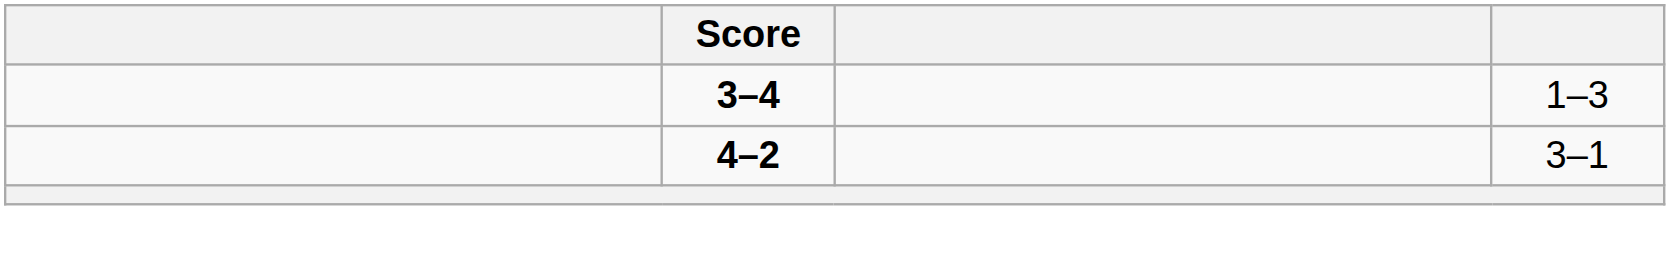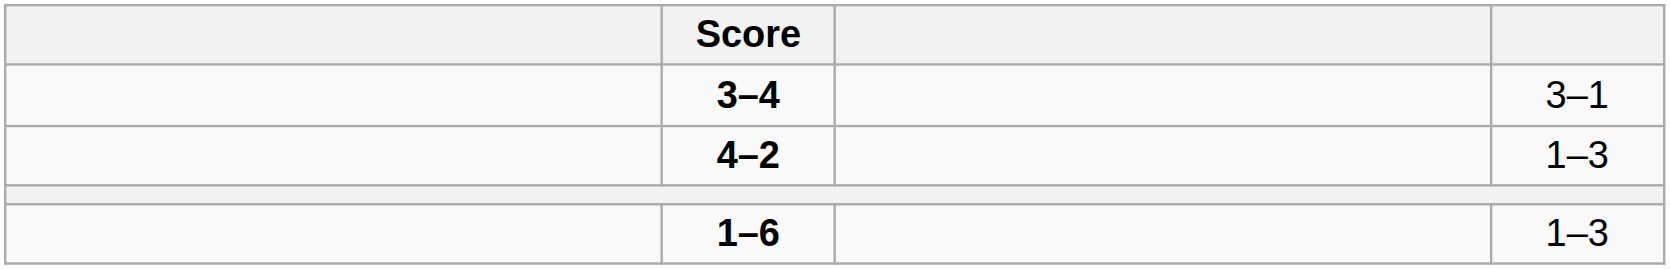 <table class="wikitable" style="text-align: center; ">
 <tr>
 <th align="right" width="270"></th>
 <th width="65">Score</th>
 <th align="left" width="270"></th>
 <th width="65"></th>
 </tr>
 <tr>
 <td align="left"></td>
 <td><strong>3–4</strong></td>
 <td align="left"><strong></strong></td>
-<td>1–3 <strong></strong></td>
+<td>3–1 <strong></strong></td>
 </tr>
 <tr>
 <td align="left"><strong></strong></td>
 <td><strong>4–2</strong></td>
 <td align="left"></td>
-<td>3–1 <strong></strong></td>
+<td>1–3 <strong></strong></td>
 </tr>
 <tr>
 <th colspan="4"></th>
 </tr>
+<tr>
+<td align="left"></td>
+<td><strong>1–6</strong></td>
+<td align="left"><strong></strong></td>
+<td>1–3 <strong></strong></td>
+</tr>
 </table>
